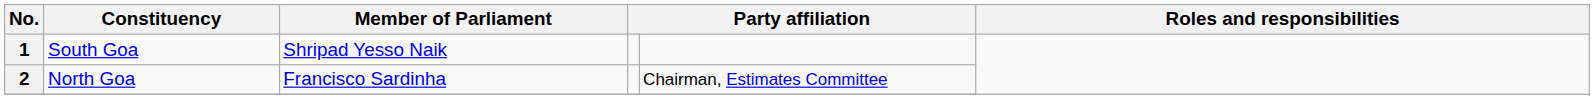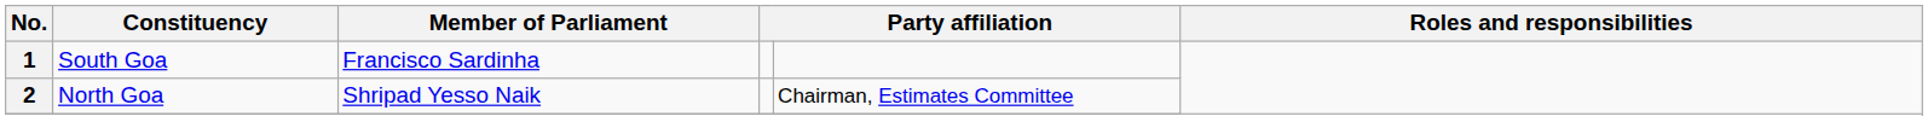 <table class="wikitable">
 <tr style="text-align:center;">
 <th>No.</th>
 <th style="width:12em">Constituency</th>
 <th style="width:18em">Member of Parliament</th>
 <th colspan="2" style="width:18em">Party affiliation</th>
 <th style="width:32em">Roles and responsibilities</th>
 </tr>
 <tr>
 <th>1</th>
 <td><a href='#'>South Goa</a></td>
-<td><a href='#'>Shripad Yesso Naik</a></td>
+<td><a href='#'>Francisco Sardinha</a></td>
 <td></td>
 <td></td>
 </tr>
 <tr>
 <th>2</th>
 <td><a href='#'>North Goa</a></td>
-<td><a href='#'>Francisco Sardinha</a></td>
+<td><a href='#'>Shripad Yesso Naik</a></td>
 <td></td>
 <td style="font-size:90%">Chairman, <a href='#'>Estimates Committee</a></td>
 </tr>
 <tr>
 </tr>
 </table>
